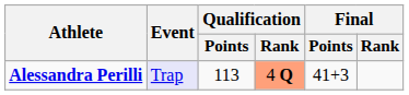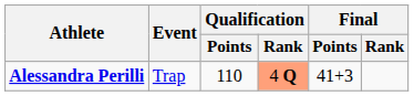 <table class="wikitable" style="font-size:90%">
 <tr>
 <th rowspan="2">Athlete</th>
 <th rowspan="2">Event</th>
 <th colspan=2>Qualification</th>
 <th colspan=2>Final</th>
 </tr>
 <tr style="font-size:95%">
 <th>Points</th>
 <th>Rank</th>
 <th>Points</th>
 <th>Rank</th>
 </tr>
 <tr align="center">
 <td align="left"><strong><a href='#'>Alessandra Perilli</a></strong></td>
-<td align="left" style="background: lavender;"><a href='#'>Trap</a></td>
-<td>113</td>
+<td align="left"><a href='#'>Trap</a></td>
+<td>110</td>
 <td style="background: lightsalmon;">4 <strong>Q</strong></td>
 <td>41+3</td>
 <td></td>
 </tr>
 </table>
